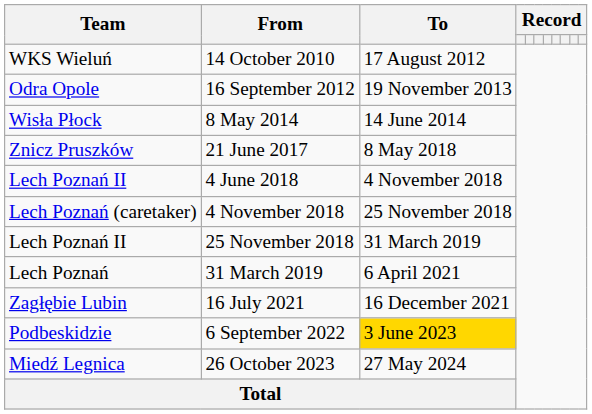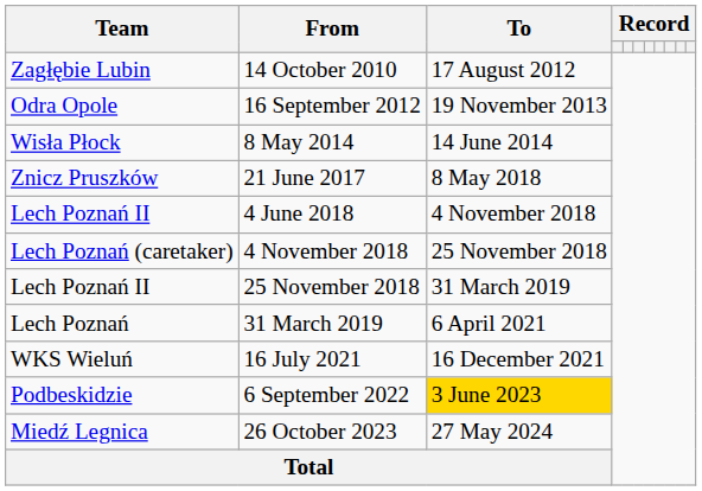 <table class="wikitable" style="text-align: center;">
 <tr>
 <th rowspan="2">Team</th>
 <th rowspan="2">From</th>
 <th rowspan="2">To</th>
 <th colspan="8">Record</th>
 </tr>
 <tr>
 <th></th>
 <th></th>
 <th></th>
 <th></th>
 <th></th>
 <th></th>
 <th></th>
 <th></th>
 </tr>
 <tr>
-<td align=left>WKS Wieluń</td>
+<td align=left><a href='#'>Zagłębie Lubin</a></td>
 <td align=left>14 October 2010</td>
 <td align=left>17 August 2012<br></td>
 </tr>
 <tr>
 <td align=left><a href='#'>Odra Opole</a></td>
 <td align=left>16 September 2012</td>
 <td align=left>19 November 2013<br></td>
 </tr>
 <tr>
 <td align=left><a href='#'>Wisła Płock</a></td>
 <td align=left>8 May 2014</td>
 <td align=left>14 June 2014<br></td>
 </tr>
 <tr>
 <td align=left><a href='#'>Znicz Pruszków</a></td>
 <td align=left>21 June 2017</td>
 <td align=left>8 May 2018<br></td>
 </tr>
 <tr>
 <td align=left><a href='#'>Lech Poznań II</a></td>
 <td align=left>4 June 2018</td>
 <td align=left>4 November 2018<br></td>
 </tr>
 <tr>
 <td align=left><a href='#'>Lech Poznań</a> (caretaker)</td>
 <td align=left>4 November 2018</td>
 <td align=left>25 November 2018<br></td>
 </tr>
 <tr>
 <td align=left>Lech Poznań II</td>
 <td align=left>25 November 2018</td>
 <td align=left>31 March 2019<br></td>
 </tr>
 <tr>
 <td align=left>Lech Poznań</td>
 <td align=left>31 March 2019</td>
 <td align=left>6 April 2021<br></td>
 </tr>
 <tr>
-<td align=left><a href='#'>Zagłębie Lubin</a></td>
+<td align=left>WKS Wieluń</td>
 <td align=left>16 July 2021</td>
 <td align=left>16 December 2021<br></td>
 </tr>
 <tr>
 <td align=left><a href='#'>Podbeskidzie</a></td>
 <td align=left>6 September 2022</td>
 <td align=left style="background: gold;">3 June 2023<br></td>
 </tr>
 <tr>
 <td align=left><a href='#'>Miedź Legnica</a></td>
 <td align=left>26 October 2023</td>
 <td align=left>27 May 2024<br></td>
 </tr>
 <tr>
 <th colspan="3">Total<br></th>
 </tr>
 </table>
